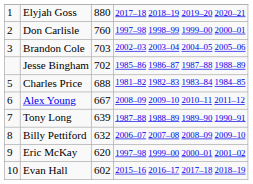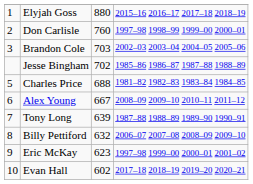 <table class="wikitable">
 <tr>
 </tr>
 <tr>
 <td>1</td>
 <td>Elyjah Goss</td>
 <td>880</td>
-<td style="font-size:80%;"><a href='#'>2017–18</a> <a href='#'>2018–19</a> <a href='#'>2019–20</a> <a href='#'>2020–21</a></td>
+<td style="font-size:80%;"><a href='#'>2015–16</a> <a href='#'>2016–17</a> <a href='#'>2017–18</a> <a href='#'>2018–19</a></td>
 </tr>
 <tr>
 <td>2</td>
 <td>Don Carlisle</td>
 <td>760</td>
 <td style="font-size:80%;"><a href='#'>1997–98</a> <a href='#'>1998–99</a> <a href='#'>1999–00</a> <a href='#'>2000–01</a></td>
 </tr>
 <tr>
 <td>3</td>
 <td>Brandon Cole</td>
 <td>703</td>
 <td style="font-size:80%;"><a href='#'>2002–03</a> <a href='#'>2003–04</a> <a href='#'>2004–05</a> <a href='#'>2005–06</a></td>
 </tr>
 <tr>
 <td></td>
 <td>Jesse Bingham</td>
 <td>702</td>
 <td style="font-size:80%;"><a href='#'>1985–86</a> <a href='#'>1986–87</a> <a href='#'>1987–88</a> <a href='#'>1988–89</a></td>
 </tr>
 <tr>
 <td>5</td>
 <td>Charles Price</td>
 <td>688</td>
 <td style="font-size:80%;"><a href='#'>1981–82</a> <a href='#'>1982–83</a> <a href='#'>1983–84</a> <a href='#'>1984–85</a></td>
 </tr>
 <tr>
 <td>6</td>
 <td><a href='#'>Alex Young</a></td>
 <td>667</td>
 <td style="font-size:80%;"><a href='#'>2008–09</a> <a href='#'>2009–10</a> <a href='#'>2010–11</a> <a href='#'>2011–12</a></td>
 </tr>
 <tr>
 <td>7</td>
 <td>Tony Long</td>
 <td>639</td>
 <td style="font-size:80%;"><a href='#'>1987–88</a> <a href='#'>1988–89</a> <a href='#'>1989–90</a> <a href='#'>1990–91</a></td>
 </tr>
 <tr>
 <td>8</td>
 <td>Billy Pettiford</td>
 <td>632</td>
 <td style="font-size:80%;"><a href='#'>2006–07</a> <a href='#'>2007–08</a> <a href='#'>2008–09</a> <a href='#'>2009–10</a></td>
 </tr>
 <tr>
 <td>9</td>
 <td>Eric McKay</td>
-<td>620</td>
+<td>623</td>
 <td style="font-size:80%;"><a href='#'>1997–98</a> <a href='#'>1999–00</a> <a href='#'>2000–01</a> <a href='#'>2001–02</a></td>
 </tr>
 <tr>
 <td>10</td>
 <td>Evan Hall</td>
 <td>602</td>
-<td style="font-size:80%;"><a href='#'>2015–16</a> <a href='#'>2016–17</a> <a href='#'>2017–18</a> <a href='#'>2018–19</a></td>
+<td style="font-size:80%;"><a href='#'>2017–18</a> <a href='#'>2018–19</a> <a href='#'>2019–20</a> <a href='#'>2020–21</a></td>
 </tr>
 </table>
